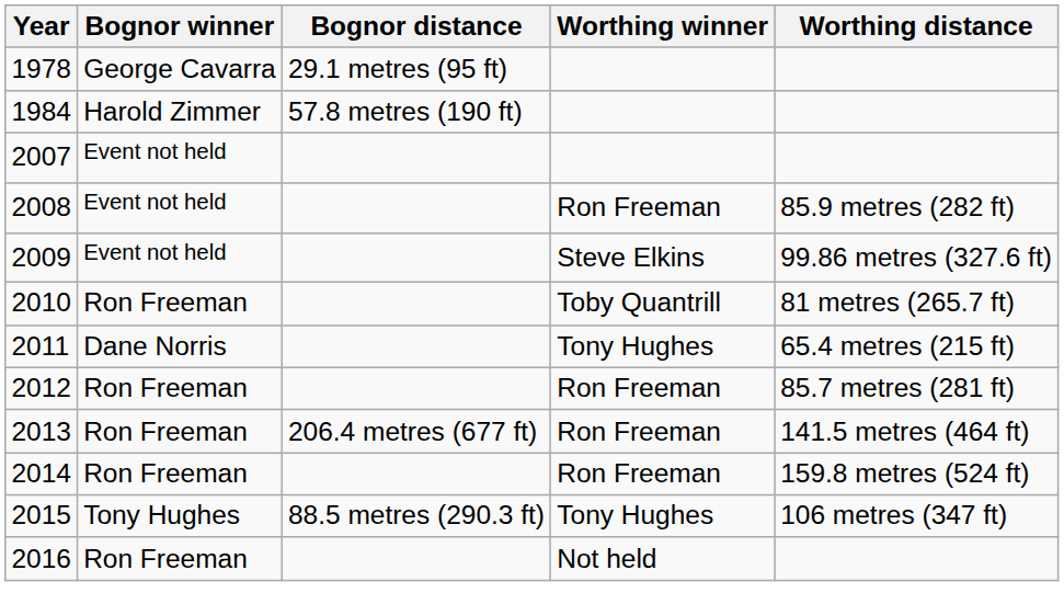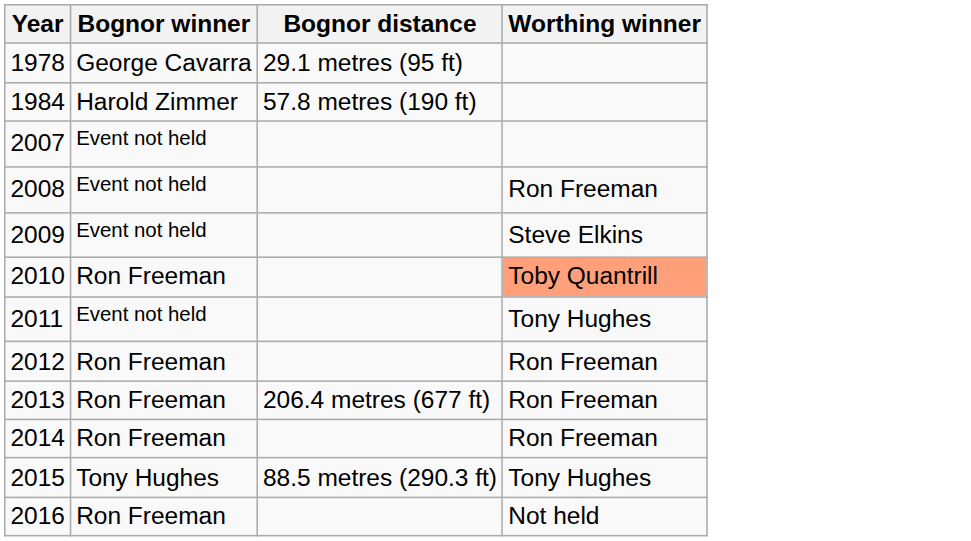 <table class="wikitable">
 <tr>
 <th>Year</th>
 <th>Bognor winner</th>
 <th>Bognor distance</th>
 <th>Worthing winner</th>
-<th>Worthing distance</th>
 </tr>
 <tr>
 <td>1978</td>
 <td>George Cavarra</td>
 <td>29.1 metres (95 ft)</td>
-<td></td>
 <td></td>
 </tr>
 <tr>
 <td>1984</td>
 <td>Harold Zimmer</td>
 <td>57.8 metres (190 ft)</td>
 <td></td>
-<td></td>
 </tr>
 <tr>
 <td>2007</td>
 <td><sup>Event not held</sup></td>
-<td></td>
 <td></td>
 <td></td>
 </tr>
 <tr>
 <td>2008</td>
 <td><sup>Event not held</sup></td>
 <td></td>
 <td>Ron Freeman</td>
-<td>85.9 metres (282 ft)</td>
 </tr>
 <tr>
 <td>2009</td>
 <td><sup>Event not held</sup></td>
 <td></td>
 <td>Steve Elkins</td>
-<td>99.86 metres (327.6 ft)</td>
 </tr>
 <tr>
 <td>2010</td>
 <td>Ron Freeman</td>
 <td></td>
-<td>Toby Quantrill</td>
-<td>81 metres (265.7 ft)</td>
+<td style="background: lightsalmon;">Toby Quantrill</td>
 </tr>
 <tr>
 <td>2011</td>
-<td>Dane Norris</td>
+<td><sup>Event not held</sup></td>
 <td></td>
 <td>Tony Hughes</td>
-<td>65.4 metres (215 ft)</td>
 </tr>
 <tr>
 <td>2012</td>
 <td>Ron Freeman</td>
 <td></td>
 <td>Ron Freeman</td>
-<td>85.7 metres (281 ft)</td>
 </tr>
 <tr>
 <td>2013</td>
 <td>Ron Freeman</td>
 <td>206.4 metres (677 ft)</td>
 <td>Ron Freeman</td>
-<td>141.5 metres (464 ft)</td>
 </tr>
 <tr>
 <td>2014</td>
 <td>Ron Freeman</td>
 <td></td>
 <td>Ron Freeman</td>
-<td>159.8 metres (524 ft)</td>
 </tr>
 <tr>
 <td>2015</td>
 <td>Tony Hughes</td>
 <td>88.5 metres (290.3 ft)</td>
 <td>Tony Hughes</td>
-<td>106 metres (347 ft)</td>
 </tr>
 <tr>
 <td>2016</td>
 <td>Ron Freeman</td>
 <td></td>
 <td>Not held</td>
-<td></td>
 </tr>
 </table>
